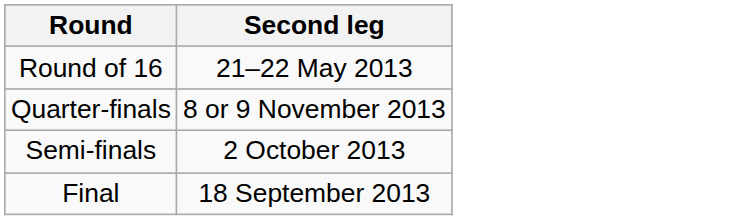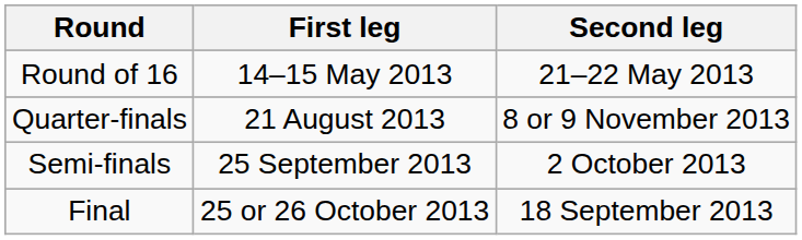 <table class="wikitable" style="text-align:center">
 <tr>
 <th>Round</th>
+<th>First leg</th>
 <th>Second leg</th>
 </tr>
 <tr>
 <td>Round of 16</td>
+<td>14–15 May 2013</td>
 <td>21–22 May 2013</td>
 </tr>
 <tr>
 <td>Quarter-finals</td>
+<td>21 August 2013</td>
 <td>8 or 9 November 2013</td>
 </tr>
 <tr>
 <td>Semi-finals</td>
+<td>25 September 2013</td>
 <td>2 October 2013</td>
 </tr>
 <tr>
 <td>Final</td>
+<td>25 or 26 October 2013</td>
 <td>18 September 2013</td>
 </tr>
 </table>
